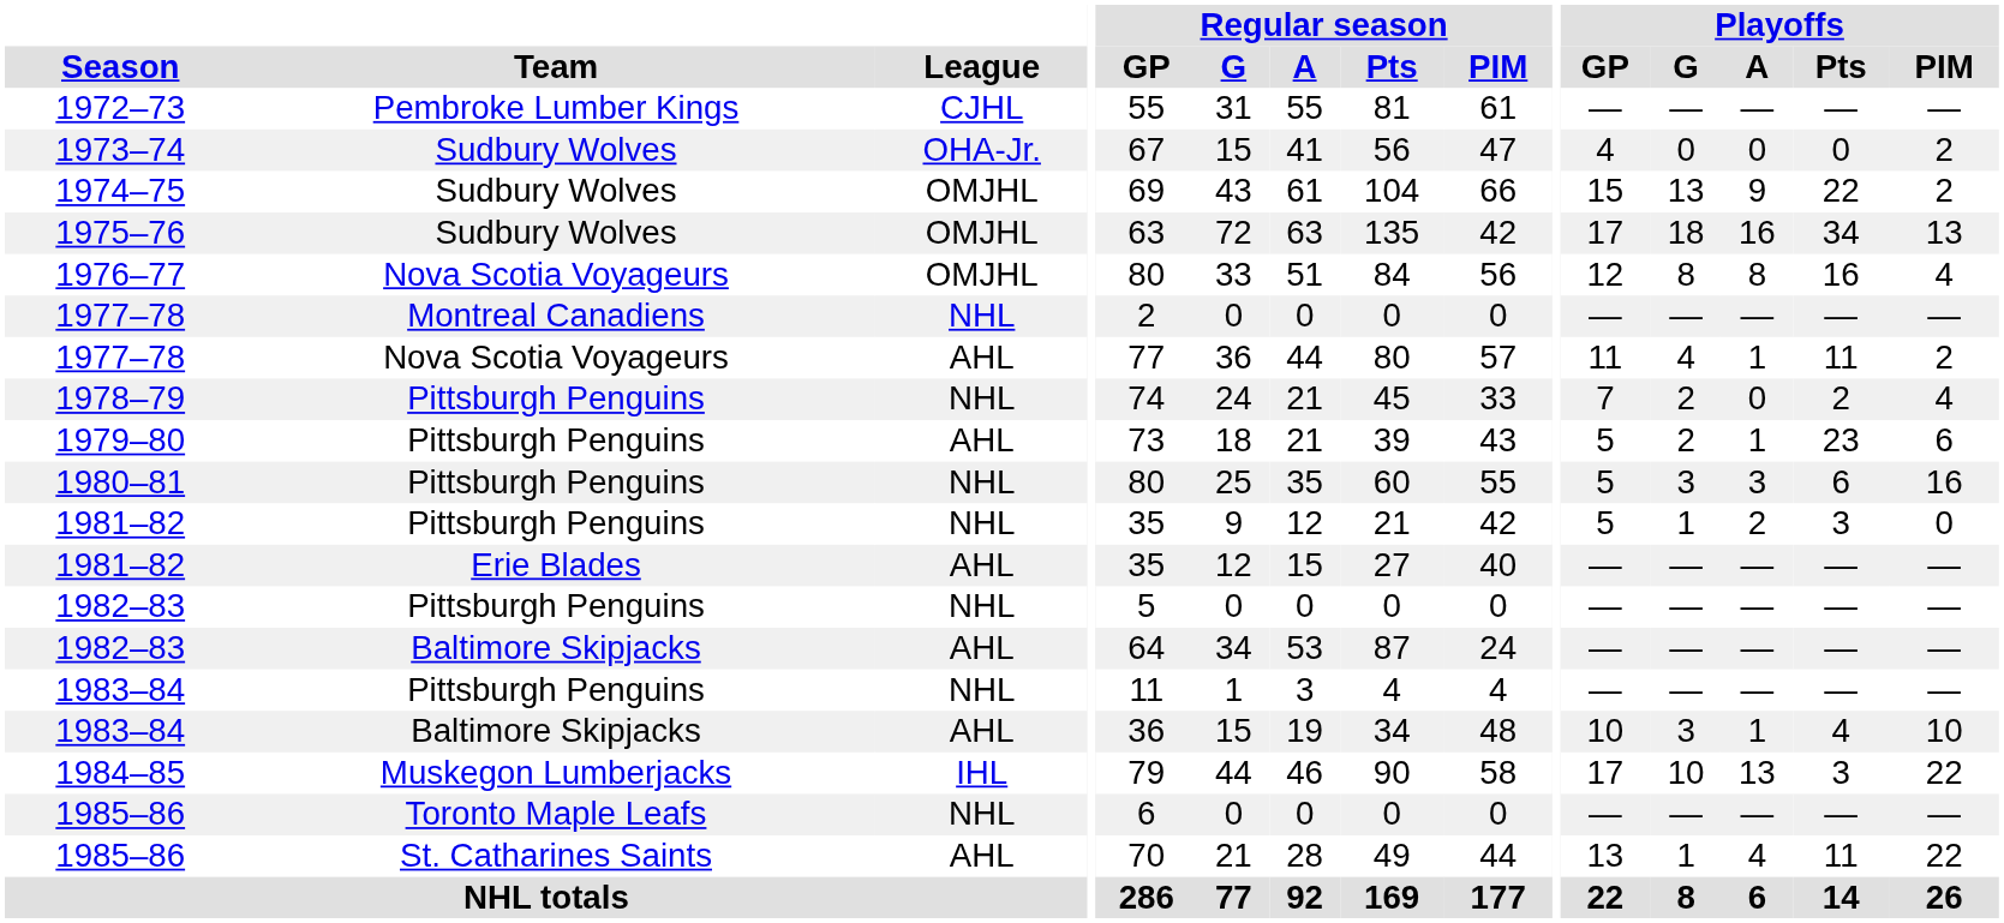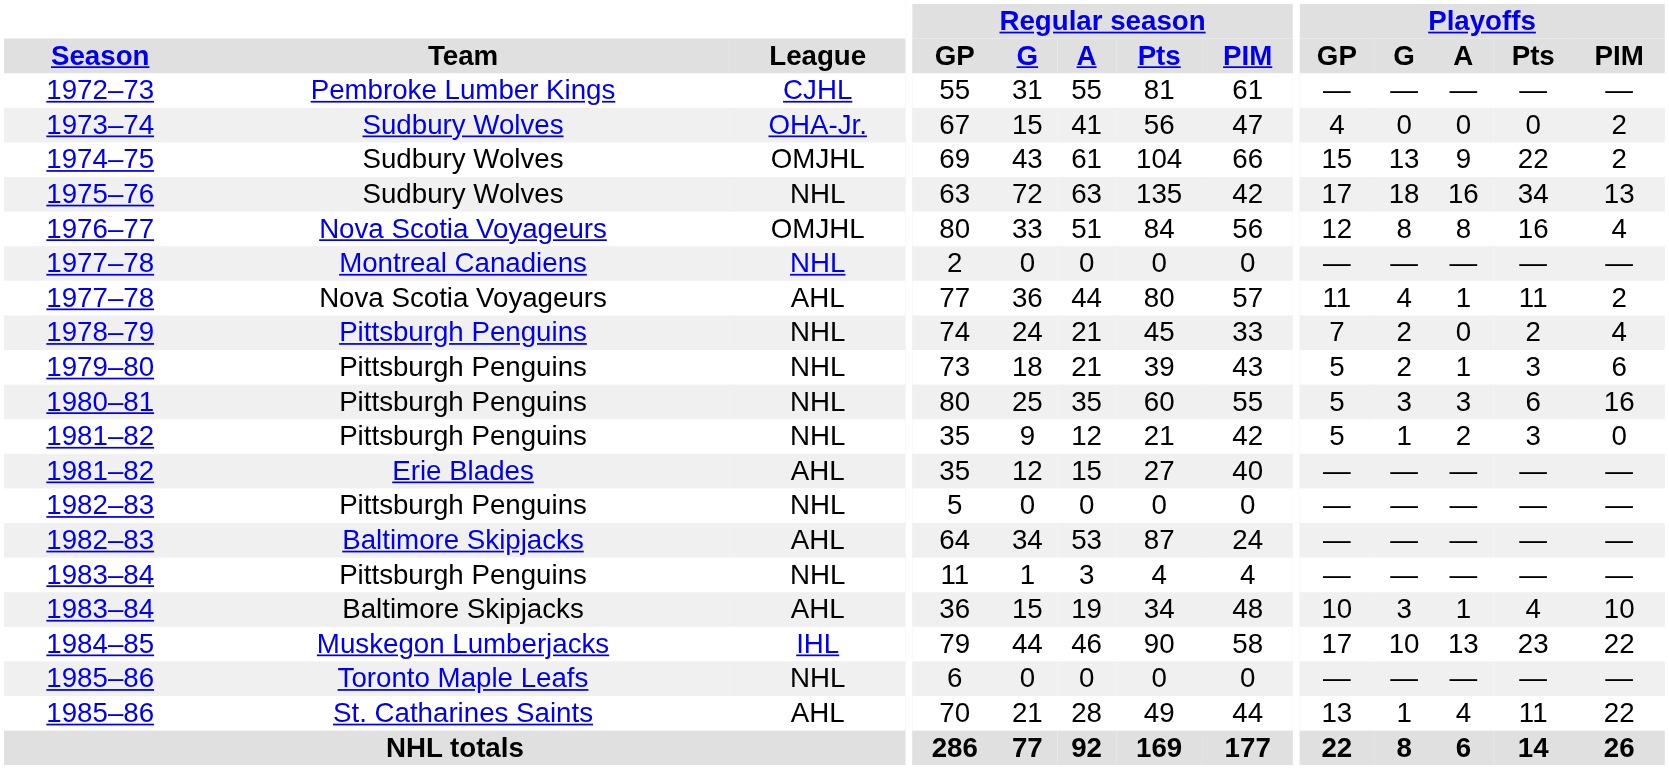 <table border="0" cellpadding="1" cellspacing="0" style="text-align:center; width:60em">
 <tr bgcolor="#e0e0e0">
 <th colspan="3" bgcolor="#ffffff"></th>
 <th rowspan="99" bgcolor="#ffffff"></th>
 <th colspan="5"><a href='#'>Regular season</a></th>
 <th rowspan="99" bgcolor="#ffffff"></th>
 <th colspan="5"><a href='#'>Playoffs</a></th>
 </tr>
 <tr bgcolor="#e0e0e0">
 <th><a href='#'>Season</a></th>
 <th>Team</th>
 <th>League</th>
 <th>GP</th>
 <th><a href='#'>G</a></th>
 <th><a href='#'>A</a></th>
 <th><a href='#'>Pts</a></th>
 <th><a href='#'>PIM</a></th>
 <th>GP</th>
 <th>G</th>
 <th>A</th>
 <th>Pts</th>
 <th>PIM</th>
 </tr>
 <tr>
 <td><a href='#'>1972–73</a></td>
 <td><a href='#'>Pembroke Lumber Kings</a></td>
 <td><a href='#'>CJHL</a></td>
 <td>55</td>
 <td>31</td>
 <td>55</td>
 <td>81</td>
 <td>61</td>
 <td>—</td>
 <td>—</td>
 <td>—</td>
 <td>—</td>
 <td>—</td>
 </tr>
 <tr bgcolor="#f0f0f0">
 <td><a href='#'>1973–74</a></td>
 <td><a href='#'>Sudbury Wolves</a></td>
 <td><a href='#'>OHA-Jr.</a></td>
 <td>67</td>
 <td>15</td>
 <td>41</td>
 <td>56</td>
 <td>47</td>
 <td>4</td>
 <td>0</td>
 <td>0</td>
 <td>0</td>
 <td>2</td>
 </tr>
 <tr>
 <td><a href='#'>1974–75</a></td>
 <td>Sudbury Wolves</td>
 <td>OMJHL</td>
 <td>69</td>
 <td>43</td>
 <td>61</td>
 <td>104</td>
 <td>66</td>
 <td>15</td>
 <td>13</td>
 <td>9</td>
 <td>22</td>
 <td>2</td>
 </tr>
 <tr bgcolor="#f0f0f0">
 <td><a href='#'>1975–76</a></td>
 <td>Sudbury Wolves</td>
-<td>OMJHL</td>
+<td>NHL</td>
 <td>63</td>
 <td>72</td>
 <td>63</td>
 <td>135</td>
 <td>42</td>
 <td>17</td>
 <td>18</td>
 <td>16</td>
 <td>34</td>
 <td>13</td>
 </tr>
 <tr>
 <td><a href='#'>1976–77</a></td>
 <td><a href='#'>Nova Scotia Voyageurs</a></td>
 <td>OMJHL</td>
 <td>80</td>
 <td>33</td>
 <td>51</td>
 <td>84</td>
 <td>56</td>
 <td>12</td>
 <td>8</td>
 <td>8</td>
 <td>16</td>
 <td>4</td>
 </tr>
 <tr bgcolor="#f0f0f0">
 <td><a href='#'>1977–78</a></td>
 <td><a href='#'>Montreal Canadiens</a></td>
 <td><a href='#'>NHL</a></td>
 <td>2</td>
 <td>0</td>
 <td>0</td>
 <td>0</td>
 <td>0</td>
 <td>—</td>
 <td>—</td>
 <td>—</td>
 <td>—</td>
 <td>—</td>
 </tr>
 <tr>
 <td><a href='#'>1977–78</a></td>
 <td>Nova Scotia Voyageurs</td>
 <td>AHL</td>
 <td>77</td>
 <td>36</td>
 <td>44</td>
 <td>80</td>
 <td>57</td>
 <td>11</td>
 <td>4</td>
 <td>1</td>
 <td>11</td>
 <td>2</td>
 </tr>
 <tr bgcolor="#f0f0f0">
 <td><a href='#'>1978–79</a></td>
 <td><a href='#'>Pittsburgh Penguins</a></td>
 <td>NHL</td>
 <td>74</td>
 <td>24</td>
 <td>21</td>
 <td>45</td>
 <td>33</td>
 <td>7</td>
 <td>2</td>
 <td>0</td>
 <td>2</td>
 <td>4</td>
 </tr>
 <tr>
 <td><a href='#'>1979–80</a></td>
 <td>Pittsburgh Penguins</td>
-<td>AHL</td>
+<td>NHL</td>
 <td>73</td>
 <td>18</td>
 <td>21</td>
 <td>39</td>
 <td>43</td>
 <td>5</td>
 <td>2</td>
 <td>1</td>
-<td>23</td>
+<td>3</td>
 <td>6</td>
 </tr>
 <tr bgcolor="#f0f0f0">
 <td><a href='#'>1980–81</a></td>
 <td>Pittsburgh Penguins</td>
 <td>NHL</td>
 <td>80</td>
 <td>25</td>
 <td>35</td>
 <td>60</td>
 <td>55</td>
 <td>5</td>
 <td>3</td>
 <td>3</td>
 <td>6</td>
 <td>16</td>
 </tr>
 <tr>
 <td><a href='#'>1981–82</a></td>
 <td>Pittsburgh Penguins</td>
 <td>NHL</td>
 <td>35</td>
 <td>9</td>
 <td>12</td>
 <td>21</td>
 <td>42</td>
 <td>5</td>
 <td>1</td>
 <td>2</td>
 <td>3</td>
 <td>0</td>
 </tr>
 <tr bgcolor="#f0f0f0">
 <td><a href='#'>1981–82</a></td>
 <td><a href='#'>Erie Blades</a></td>
 <td>AHL</td>
 <td>35</td>
 <td>12</td>
 <td>15</td>
 <td>27</td>
 <td>40</td>
 <td>—</td>
 <td>—</td>
 <td>—</td>
 <td>—</td>
 <td>—</td>
 </tr>
 <tr>
 <td><a href='#'>1982–83</a></td>
 <td>Pittsburgh Penguins</td>
 <td>NHL</td>
 <td>5</td>
 <td>0</td>
 <td>0</td>
 <td>0</td>
 <td>0</td>
 <td>—</td>
 <td>—</td>
 <td>—</td>
 <td>—</td>
 <td>—</td>
 </tr>
 <tr bgcolor="#f0f0f0">
 <td><a href='#'>1982–83</a></td>
 <td><a href='#'>Baltimore Skipjacks</a></td>
 <td>AHL</td>
 <td>64</td>
 <td>34</td>
 <td>53</td>
 <td>87</td>
 <td>24</td>
 <td>—</td>
 <td>—</td>
 <td>—</td>
 <td>—</td>
 <td>—</td>
 </tr>
 <tr>
 <td><a href='#'>1983–84</a></td>
 <td>Pittsburgh Penguins</td>
 <td>NHL</td>
 <td>11</td>
 <td>1</td>
 <td>3</td>
 <td>4</td>
 <td>4</td>
 <td>—</td>
 <td>—</td>
 <td>—</td>
 <td>—</td>
 <td>—</td>
 </tr>
 <tr bgcolor="#f0f0f0">
 <td><a href='#'>1983–84</a></td>
 <td>Baltimore Skipjacks</td>
 <td>AHL</td>
 <td>36</td>
 <td>15</td>
 <td>19</td>
 <td>34</td>
 <td>48</td>
 <td>10</td>
 <td>3</td>
 <td>1</td>
 <td>4</td>
 <td>10</td>
 </tr>
 <tr>
 <td><a href='#'>1984–85</a></td>
 <td><a href='#'>Muskegon Lumberjacks</a></td>
 <td><a href='#'>IHL</a></td>
 <td>79</td>
 <td>44</td>
 <td>46</td>
 <td>90</td>
 <td>58</td>
 <td>17</td>
 <td>10</td>
 <td>13</td>
-<td>3</td>
+<td>23</td>
 <td>22</td>
 </tr>
 <tr bgcolor="#f0f0f0">
 <td><a href='#'>1985–86</a></td>
 <td><a href='#'>Toronto Maple Leafs</a></td>
 <td>NHL</td>
 <td>6</td>
 <td>0</td>
 <td>0</td>
 <td>0</td>
 <td>0</td>
 <td>—</td>
 <td>—</td>
 <td>—</td>
 <td>—</td>
 <td>—</td>
 </tr>
 <tr>
 <td><a href='#'>1985–86</a></td>
 <td><a href='#'>St. Catharines Saints</a></td>
 <td>AHL</td>
 <td>70</td>
 <td>21</td>
 <td>28</td>
 <td>49</td>
 <td>44</td>
 <td>13</td>
 <td>1</td>
 <td>4</td>
 <td>11</td>
 <td>22</td>
 </tr>
 <tr>
 </tr>
 <tr ALIGN="center" bgcolor="#e0e0e0">
 <th colspan="3">NHL totals</th>
 <th ALIGN="center">286</th>
 <th ALIGN="center">77</th>
 <th ALIGN="center">92</th>
 <th ALIGN="center">169</th>
 <th ALIGN="center">177</th>
 <th ALIGN="center">22</th>
 <th ALIGN="center">8</th>
 <th ALIGN="center">6</th>
 <th ALIGN="center">14</th>
 <th ALIGN="center">26</th>
 </tr>
 </table>
